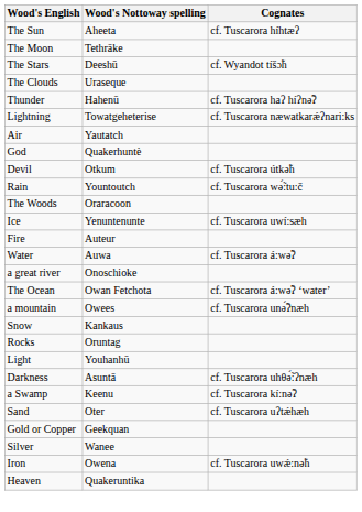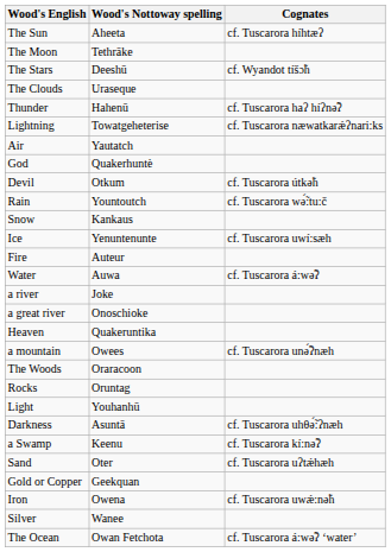 <table class="wikitable">
 <tr>
 <th>Wood's English</th>
 <th>Wood's Nottoway spelling</th>
 <th>Cognates</th>
 </tr>
 <tr>
 <td>The Sun</td>
 <td>Aheeta</td>
 <td>cf. Tuscarora híhtæʔ</td>
 </tr>
 <tr>
 <td>The Moon</td>
 <td>Tethrāke</td>
 <td></td>
 </tr>
 <tr>
 <td>The Stars</td>
 <td>Deeshū</td>
 <td>cf. Wyandot tíšɔ̃h</td>
 </tr>
 <tr>
 <td>The Clouds</td>
 <td>Uraseque</td>
 <td></td>
 </tr>
 <tr>
 <td>Thunder</td>
 <td>Hahenū</td>
 <td>cf. Tuscarora haʔ híʔnə̃ʔ</td>
 </tr>
 <tr>
 <td>Lightning</td>
 <td>Towatgeheterise</td>
 <td>cf. Tuscarora næwatkarǽʔnari:ks</td>
 </tr>
 <tr>
 <td>Air</td>
 <td>Yautatch</td>
 <td></td>
 </tr>
 <tr>
 <td>God</td>
 <td>Quakerhuntè</td>
 <td></td>
 </tr>
 <tr>
 <td>Devil</td>
 <td>Otkum</td>
 <td>cf. Tuscarora útkə̃h</td>
 </tr>
 <tr>
 <td>Rain</td>
 <td>Yountoutch</td>
 <td>cf. Tuscarora wə̃́:tu:č</td>
 </tr>
 <tr>
-<td>The Woods</td>
-<td>Oraracoon</td>
+<td>Snow</td>
+<td>Kankaus</td>
 <td></td>
 </tr>
 <tr>
 <td>Ice</td>
 <td>Yenuntenunte</td>
 <td>cf. Tuscarora uwí:sæh</td>
 </tr>
 <tr>
 <td>Fire</td>
 <td>Auteur</td>
 <td></td>
 </tr>
 <tr>
 <td>Water</td>
 <td>Auwa</td>
 <td>cf. Tuscarora á:wə̃ʔ</td>
 </tr>
 <tr>
+<td>a river</td>
+<td>Joke</td>
+<td></td>
+</tr>
+<tr>
 <td>a great river</td>
 <td>Onoschioke</td>
 <td></td>
 </tr>
 <tr>
-<td>The Ocean</td>
-<td>Owan Fetchota</td>
-<td>cf. Tuscarora á:wə̃ʔ ‘water’</td>
+<td>Heaven</td>
+<td>Quakeruntika</td>
+<td></td>
 </tr>
 <tr>
 <td>a mountain</td>
 <td>Owees</td>
 <td>cf. Tuscarora unə̃́ʔnæh</td>
 </tr>
 <tr>
-<td>Snow</td>
-<td>Kankaus</td>
+<td>The Woods</td>
+<td>Oraracoon</td>
 <td></td>
 </tr>
 <tr>
 <td>Rocks</td>
 <td>Oruntag</td>
 <td></td>
 </tr>
 <tr>
 <td>Light</td>
 <td>Youhanhū</td>
 <td></td>
 </tr>
 <tr>
 <td>Darkness</td>
 <td>Asuntā</td>
 <td>cf. Tuscarora uhθə̃́:ʔnæh</td>
 </tr>
 <tr>
 <td>a Swamp</td>
 <td>Keenu</td>
 <td>cf. Tuscarora kí:nə̃ʔ</td>
 </tr>
 <tr>
 <td>Sand</td>
 <td>Oter</td>
 <td>cf. Tuscarora uʔtǽhæh</td>
 </tr>
 <tr>
 <td>Gold or Copper</td>
 <td>Geekquan</td>
 <td></td>
 </tr>
 <tr>
+<td>Iron</td>
+<td>Owena</td>
+<td>cf. Tuscarora uwǽ:nə̃h</td>
+</tr>
+<tr>
 <td>Silver</td>
 <td>Wanee</td>
 <td></td>
 </tr>
 <tr>
-<td>Iron</td>
-<td>Owena</td>
-<td>cf. Tuscarora uwǽ:nə̃h</td>
-</tr>
-<tr>
-<td>Heaven</td>
-<td>Quakeruntika</td>
-<td></td>
+<td>The Ocean</td>
+<td>Owan Fetchota</td>
+<td>cf. Tuscarora á:wə̃ʔ ‘water’</td>
 </tr>
 </table>
